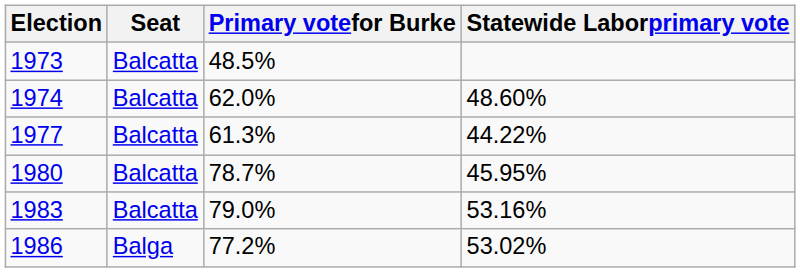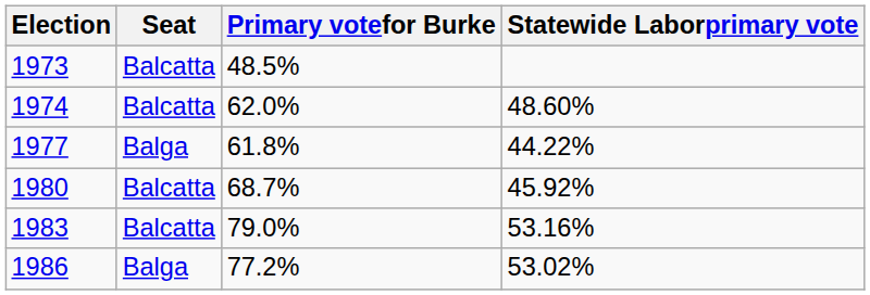 <table class="wikitable" align=right>
 <tr>
 <th>Election</th>
 <th>Seat</th>
 <th><a href='#'>Primary vote</a>for Burke</th>
 <th>Statewide Labor<a href='#'>primary vote</a></th>
 </tr>
 <tr>
 <td><a href='#'>1973</a></td>
 <td><a href='#'>Balcatta</a></td>
 <td>48.5%</td>
 <td></td>
 </tr>
 <tr>
 <td><a href='#'>1974</a></td>
 <td><a href='#'>Balcatta</a></td>
 <td>62.0%</td>
 <td>48.60%</td>
 </tr>
 <tr>
 <td><a href='#'>1977</a></td>
-<td><a href='#'>Balcatta</a></td>
-<td>61.3%</td>
+<td><a href='#'>Balga</a></td>
+<td>61.8%</td>
 <td>44.22%</td>
 </tr>
 <tr>
 <td><a href='#'>1980</a></td>
 <td><a href='#'>Balcatta</a></td>
-<td>78.7%</td>
-<td>45.95%</td>
+<td>68.7%</td>
+<td>45.92%</td>
 </tr>
 <tr>
 <td><a href='#'>1983</a></td>
 <td><a href='#'>Balcatta</a></td>
 <td>79.0%</td>
 <td>53.16%</td>
 </tr>
 <tr>
 <td><a href='#'>1986</a></td>
 <td><a href='#'>Balga</a></td>
 <td>77.2%</td>
 <td>53.02%</td>
 </tr>
 </table>
